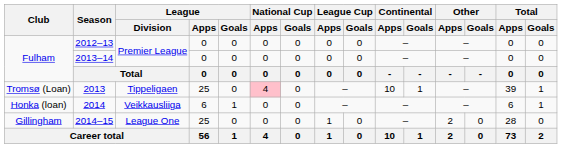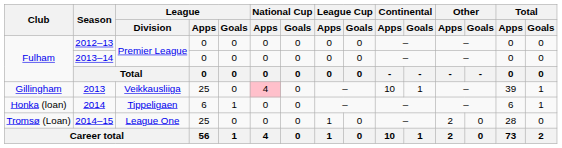 <table class="wikitable" style="text-align: center;">
 <tr>
 <th rowspan="2">Club</th>
 <th rowspan="2">Season</th>
 <th colspan="3">League</th>
 <th colspan="2">National Cup</th>
 <th colspan="2">League Cup</th>
 <th colspan="2">Continental</th>
 <th colspan="2">Other</th>
 <th colspan="2">Total</th>
 </tr>
 <tr>
 <th>Division</th>
 <th>Apps</th>
 <th>Goals</th>
 <th>Apps</th>
 <th>Goals</th>
 <th>Apps</th>
 <th>Goals</th>
 <th>Apps</th>
 <th>Goals</th>
 <th>Apps</th>
 <th>Goals</th>
 <th>Apps</th>
 <th>Goals</th>
 </tr>
 <tr>
 <td rowspan="3" valign="center"><a href='#'>Fulham</a></td>
 <td><a href='#'>2012–13</a></td>
 <td rowspan="2" valign="center"><a href='#'>Premier League</a></td>
 <td>0</td>
 <td>0</td>
 <td>0</td>
 <td>0</td>
 <td>0</td>
 <td>0</td>
 <td colspan="2">–</td>
 <td colspan="2">–</td>
 <td>0</td>
 <td>0</td>
 </tr>
 <tr>
 <td><a href='#'>2013–14</a></td>
 <td>0</td>
 <td>0</td>
 <td>0</td>
 <td>0</td>
 <td>0</td>
 <td>0</td>
 <td colspan="2">–</td>
 <td colspan="2">–</td>
 <td>0</td>
 <td>0</td>
 </tr>
 <tr>
 <th colspan="2">Total</th>
 <th>0</th>
 <th>0</th>
 <th>0</th>
 <th>0</th>
 <th>0</th>
 <th>0</th>
 <th>-</th>
 <th>-</th>
 <th>-</th>
 <th>-</th>
 <th>0</th>
 <th>0</th>
 </tr>
 <tr>
-<td valign="center"><a href='#'>Tromsø</a> (Loan)</td>
+<td valign="center"><a href='#'>Gillingham</a></td>
 <td><a href='#'>2013</a></td>
-<td><a href='#'>Tippeligaen</a></td>
+<td><a href='#'>Veikkausliiga</a></td>
 <td>25</td>
 <td>0</td>
 <td style="background: pink;">4</td>
 <td>0</td>
 <td colspan="2">–</td>
 <td>10</td>
 <td>1</td>
 <td colspan="2">–</td>
 <td>39</td>
 <td>1</td>
 </tr>
 <tr>
 <td valign="center"><a href='#'>Honka</a> (loan)</td>
 <td><a href='#'>2014</a></td>
-<td><a href='#'>Veikkausliiga</a></td>
+<td><a href='#'>Tippeligaen</a></td>
 <td>6</td>
 <td>1</td>
 <td>0</td>
 <td>0</td>
 <td colspan="2">–</td>
 <td colspan="2">–</td>
 <td colspan="2">–</td>
 <td>6</td>
 <td>1</td>
 </tr>
 <tr>
-<td valign="center"><a href='#'>Gillingham</a></td>
+<td valign="center"><a href='#'>Tromsø</a> (Loan)</td>
 <td><a href='#'>2014–15</a></td>
 <td><a href='#'>League One</a></td>
 <td>25</td>
 <td>0</td>
 <td>0</td>
 <td>0</td>
 <td>1</td>
 <td>0</td>
 <td colspan="2">–</td>
 <td>2</td>
 <td>0</td>
 <td>28</td>
 <td>0</td>
 </tr>
 <tr>
 <th colspan="3">Career total</th>
 <th>56</th>
 <th>1</th>
 <th>4</th>
 <th>0</th>
 <th>1</th>
 <th>0</th>
 <th>10</th>
 <th>1</th>
 <th>2</th>
 <th>0</th>
 <th>73</th>
 <th>2</th>
 </tr>
 </table>
